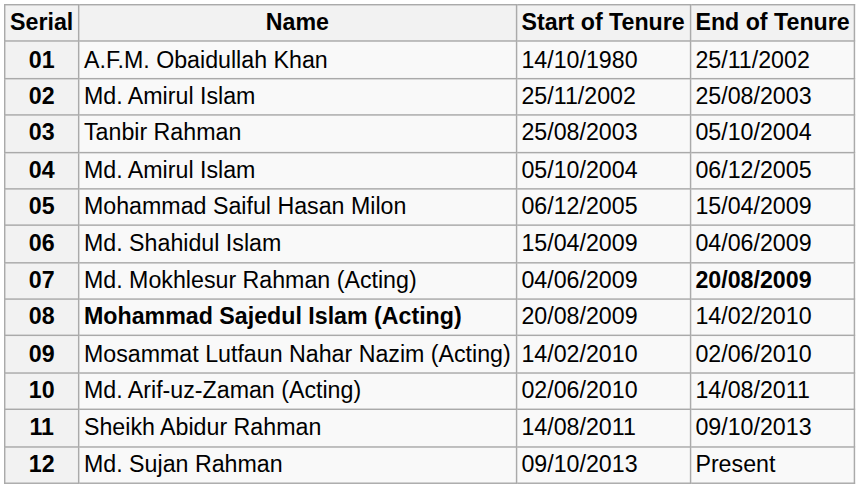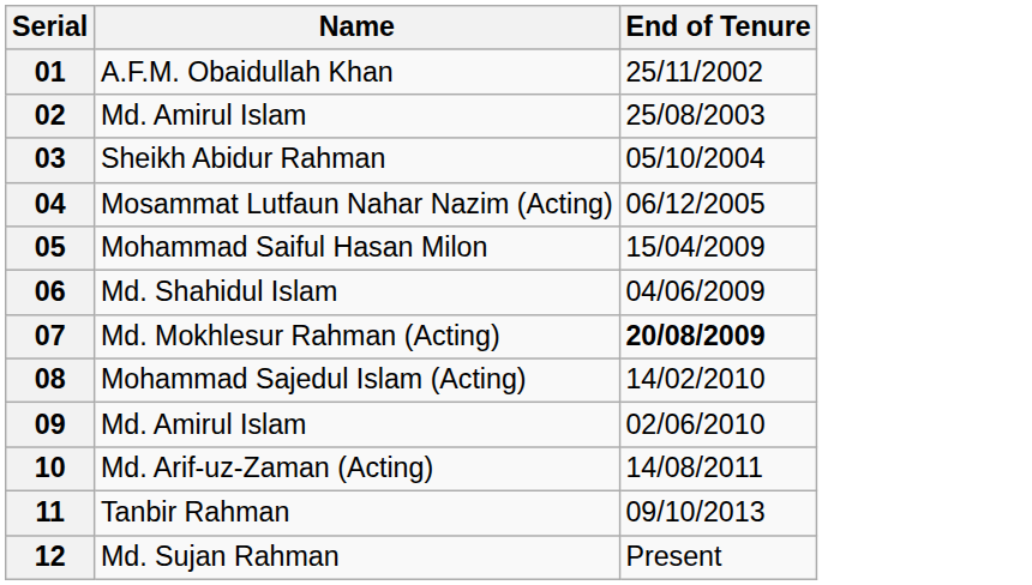 <table class ="wikitable sortable">
 <tr>
 <th>Serial</th>
 <th>Name</th>
-<th>Start of Tenure</th>
 <th>End of Tenure</th>
 </tr>
 <tr>
 <th>01</th>
 <td>A.F.M. Obaidullah Khan</td>
-<td>14/10/1980</td>
 <td>25/11/2002</td>
 </tr>
 <tr>
 <th>02</th>
 <td>Md. Amirul Islam</td>
-<td>25/11/2002</td>
 <td>25/08/2003</td>
 </tr>
 <tr>
 <th>03</th>
-<td>Tanbir Rahman</td>
-<td>25/08/2003</td>
+<td>Sheikh Abidur Rahman</td>
 <td>05/10/2004</td>
 </tr>
 <tr>
 <th>04</th>
-<td>Md. Amirul Islam</td>
-<td>05/10/2004</td>
+<td>Mosammat Lutfaun Nahar Nazim (Acting)</td>
 <td>06/12/2005</td>
 </tr>
 <tr>
 <th>05</th>
 <td>Mohammad Saiful Hasan Milon</td>
-<td>06/12/2005</td>
 <td>15/04/2009</td>
 </tr>
 <tr>
 <th>06</th>
 <td>Md. Shahidul Islam</td>
-<td>15/04/2009</td>
 <td>04/06/2009</td>
 </tr>
 <tr>
 <th>07</th>
 <td>Md. Mokhlesur Rahman (Acting)</td>
-<td>04/06/2009</td>
 <td><strong>20/08/2009</strong></td>
 </tr>
 <tr>
 <th>08</th>
-<td><strong>Mohammad Sajedul Islam (Acting)</strong></td>
-<td>20/08/2009</td>
+<td>Mohammad Sajedul Islam (Acting)</td>
 <td>14/02/2010</td>
 </tr>
 <tr>
 <th>09</th>
-<td>Mosammat Lutfaun Nahar Nazim (Acting)</td>
-<td>14/02/2010</td>
+<td>Md. Amirul Islam</td>
 <td>02/06/2010</td>
 </tr>
 <tr>
 <th>10</th>
 <td>Md. Arif-uz-Zaman (Acting)</td>
-<td>02/06/2010</td>
 <td>14/08/2011</td>
 </tr>
 <tr>
 <th>11</th>
-<td>Sheikh Abidur Rahman</td>
-<td>14/08/2011</td>
+<td>Tanbir Rahman</td>
 <td>09/10/2013</td>
 </tr>
 <tr>
 <th>12</th>
 <td>Md. Sujan Rahman</td>
-<td>09/10/2013</td>
 <td>Present</td>
 </tr>
 </table>
